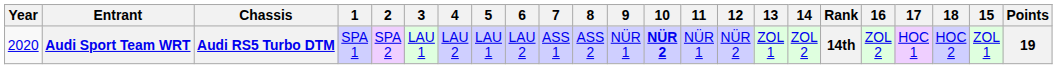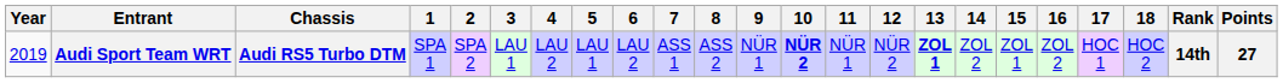 <table class="wikitable" style="text-align:center; font-size:85%">
 <tr>
 <th>Year</th>
 <th>Entrant</th>
 <th>Chassis</th>
 <th>1</th>
 <th>2</th>
 <th>3</th>
 <th>4</th>
 <th>5</th>
 <th>6</th>
 <th>7</th>
 <th>8</th>
 <th>9</th>
 <th>10</th>
 <th>11</th>
 <th>12</th>
 <th>13</th>
 <th>14</th>
-<th>Rank</th>
+<th>15</th>
 <th>16</th>
 <th>17</th>
 <th>18</th>
-<th>15</th>
+<th>Rank</th>
 <th>Points</th>
 </tr>
 <tr>
-<td><a href='#'>2020</a></td>
+<td><a href='#'>2019</a></td>
 <th nowrap><a href='#'>Audi Sport Team WRT</a></th>
 <th nowrap><a href='#'>Audi RS5 Turbo DTM</a></th>
 <td style="background:#CFCFFF;"><a href='#'>SPA<br>1</a><br></td>
 <td style="background:#EFCFFF;"><a href='#'>SPA<br>2</a><br></td>
 <td style="background:#DFFFDF;"><a href='#'>LAU<br>1</a><br></td>
 <td style="background:#CFCFFF;"><a href='#'>LAU<br>2</a><br></td>
 <td style="background:#CFCFFF;"><a href='#'>LAU<br>1</a><br></td>
 <td style="background:#CFCFFF;"><a href='#'>LAU<br>2</a><br></td>
 <td style="background:#CFCFFF;"><a href='#'>ASS<br>1</a><br></td>
 <td style="background:#CFCFFF;"><a href='#'>ASS<br>2</a><br></td>
 <td style="background:#CFCFFF;"><a href='#'>NÜR<br>1</a><br></td>
 <td style="background:#CFCFFF;"><strong><a href='#'>NÜR<br>2</a><br></strong></td>
 <td style="background:#CFCFFF;"><a href='#'>NÜR<br>1</a><br></td>
 <td style="background:#CFCFFF;"><a href='#'>NÜR<br>2</a><br></td>
+<td style="background:#DFFFDF;"><strong><a href='#'>ZOL<br>1</a><br></strong></td>
+<td style="background:#DFFFDF;"><a href='#'>ZOL<br>2</a><br></td>
 <td style="background:#DFFFDF;"><a href='#'>ZOL<br>1</a><br></td>
-<td style="background:#DFFFDF;"><a href='#'>ZOL<br>2</a><br></td>
-<th>14th</th>
 <td style="background:#DFFFDF;"><a href='#'>ZOL<br>2</a><br></td>
 <td style="background:#EFCFFF;"><a href='#'>HOC<br>1</a><br></td>
 <td style="background:#CFCFFF;"><a href='#'>HOC<br>2</a><br></td>
-<td style="background:#DFFFDF;"><a href='#'>ZOL<br>1</a><br></td>
-<th>19</th>
+<th>14th</th>
+<th>27</th>
 </tr>
 </table>
